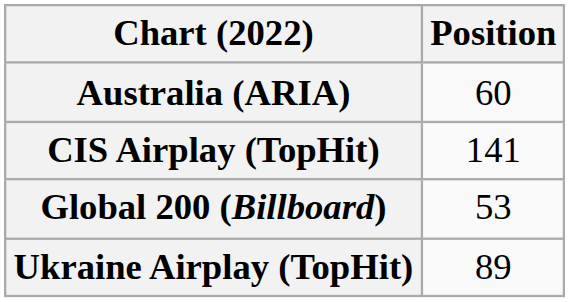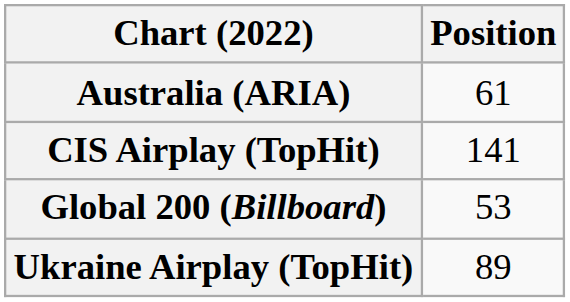 <table class="wikitable sortable plainrowheaders" style="text-align:center">
 <tr>
 <th scope="col">Chart (2022)</th>
 <th scope="col">Position</th>
 </tr>
 <tr>
 <th scope="row">Australia (ARIA)</th>
-<td>60</td>
+<td>61</td>
 </tr>
 <tr>
 <th scope="row">CIS Airplay (TopHit)</th>
 <td>141</td>
 </tr>
 <tr>
 <th scope="row">Global 200 (<em>Billboard</em>)</th>
 <td>53</td>
 </tr>
 <tr>
 <th scope="row">Ukraine Airplay (TopHit)</th>
 <td>89</td>
 </tr>
 </table>
